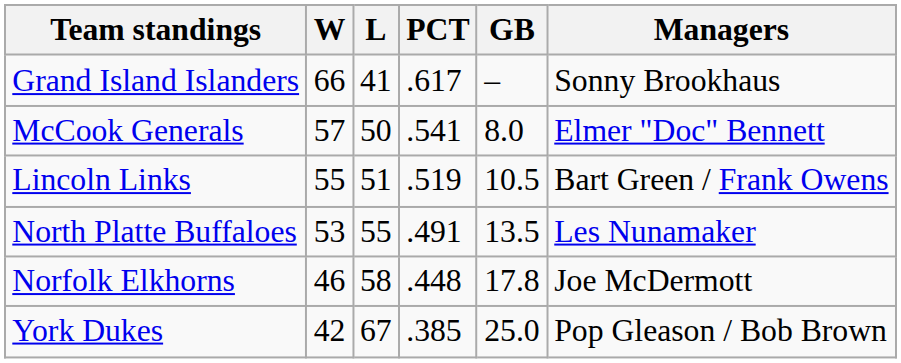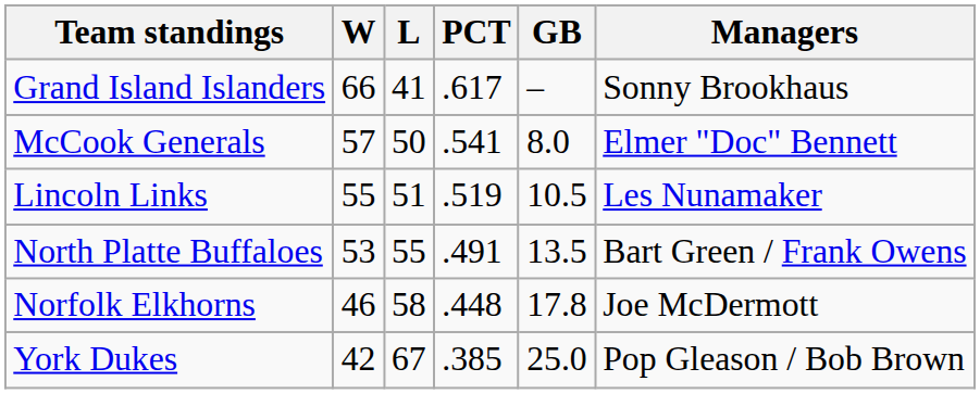 <table class="wikitable">
 <tr>
 <th>Team standings</th>
 <th>W</th>
 <th>L</th>
 <th>PCT</th>
 <th>GB</th>
 <th>Managers</th>
 </tr>
 <tr>
 <td><a href='#'>Grand Island Islanders</a></td>
 <td>66</td>
 <td>41</td>
 <td>.617</td>
 <td>–</td>
 <td>Sonny Brookhaus</td>
 </tr>
 <tr>
 <td><a href='#'>McCook Generals</a></td>
 <td>57</td>
 <td>50</td>
 <td>.541</td>
 <td>8.0</td>
 <td><a href='#'>Elmer "Doc" Bennett</a></td>
 </tr>
 <tr>
 <td><a href='#'>Lincoln Links</a></td>
 <td>55</td>
 <td>51</td>
 <td>.519</td>
 <td>10.5</td>
-<td>Bart Green / <a href='#'>Frank Owens</a></td>
+<td><a href='#'>Les Nunamaker</a></td>
 </tr>
 <tr>
 <td><a href='#'>North Platte Buffaloes</a></td>
 <td>53</td>
 <td>55</td>
 <td>.491</td>
 <td>13.5</td>
-<td><a href='#'>Les Nunamaker</a></td>
+<td>Bart Green / <a href='#'>Frank Owens</a></td>
 </tr>
 <tr>
 <td><a href='#'>Norfolk Elkhorns</a></td>
 <td>46</td>
 <td>58</td>
 <td>.448</td>
 <td>17.8</td>
 <td>Joe McDermott</td>
 </tr>
 <tr>
 <td><a href='#'>York Dukes</a></td>
 <td>42</td>
 <td>67</td>
 <td>.385</td>
 <td>25.0</td>
 <td>Pop Gleason / Bob Brown</td>
 </tr>
 </table>
